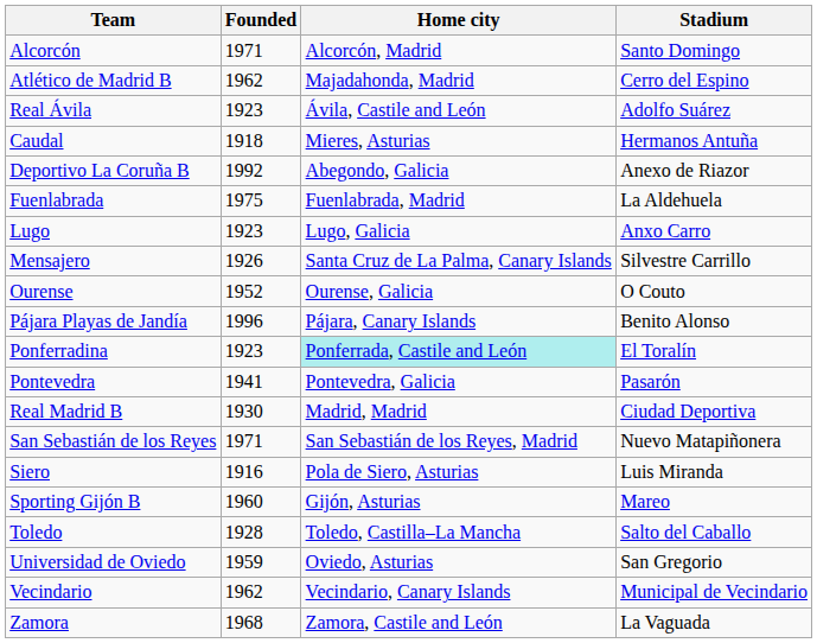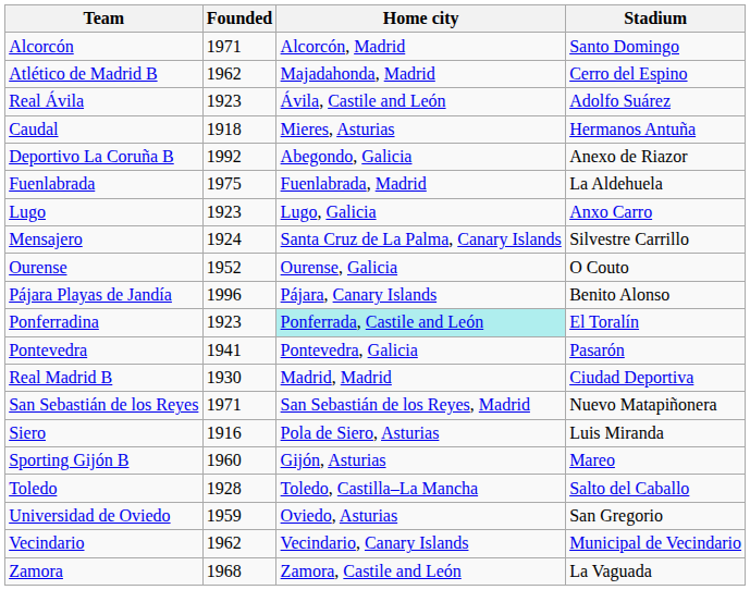 <table class="wikitable sortable">
 <tr>
 <th>Team</th>
 <th>Founded</th>
 <th>Home city</th>
 <th>Stadium</th>
 </tr>
 <tr>
 <td><a href='#'>Alcorcón</a></td>
 <td>1971</td>
 <td><a href='#'>Alcorcón</a>, <a href='#'>Madrid</a></td>
 <td><a href='#'>Santo Domingo</a></td>
 </tr>
 <tr>
 <td><a href='#'>Atlético de Madrid B</a></td>
 <td>1962</td>
 <td><a href='#'>Majadahonda</a>, <a href='#'>Madrid</a></td>
 <td><a href='#'>Cerro del Espino</a></td>
 </tr>
 <tr>
 <td><a href='#'>Real Ávila</a></td>
 <td>1923</td>
 <td><a href='#'>Ávila</a>, <a href='#'>Castile and León</a></td>
 <td><a href='#'>Adolfo Suárez</a></td>
 </tr>
 <tr>
 <td><a href='#'>Caudal</a></td>
 <td>1918</td>
 <td><a href='#'>Mieres</a>, <a href='#'>Asturias</a></td>
 <td><a href='#'>Hermanos Antuña</a></td>
 </tr>
 <tr>
 <td><a href='#'>Deportivo La Coruña B</a></td>
 <td>1992</td>
 <td><a href='#'>Abegondo</a>, <a href='#'>Galicia</a></td>
 <td>Anexo de Riazor</td>
 </tr>
 <tr>
 <td><a href='#'>Fuenlabrada</a></td>
 <td>1975</td>
 <td><a href='#'>Fuenlabrada</a>, <a href='#'>Madrid</a></td>
 <td>La Aldehuela</td>
 </tr>
 <tr>
 <td><a href='#'>Lugo</a></td>
 <td>1923</td>
 <td><a href='#'>Lugo</a>, <a href='#'>Galicia</a></td>
 <td><a href='#'>Anxo Carro</a></td>
 </tr>
 <tr>
 <td><a href='#'>Mensajero</a></td>
-<td>1926</td>
+<td>1924</td>
 <td><a href='#'>Santa Cruz de La Palma</a>, <a href='#'>Canary Islands</a></td>
 <td>Silvestre Carrillo</td>
 </tr>
 <tr>
 <td><a href='#'>Ourense</a></td>
 <td>1952</td>
 <td><a href='#'>Ourense</a>, <a href='#'>Galicia</a></td>
 <td>O Couto</td>
 </tr>
 <tr>
 <td><a href='#'>Pájara Playas de Jandía</a></td>
 <td>1996</td>
 <td><a href='#'>Pájara</a>, <a href='#'>Canary Islands</a></td>
 <td>Benito Alonso</td>
 </tr>
 <tr>
 <td><a href='#'>Ponferradina</a></td>
 <td>1923</td>
 <td style="background: paleturquoise;"><a href='#'>Ponferrada</a>, <a href='#'>Castile and León</a></td>
 <td><a href='#'>El Toralín</a></td>
 </tr>
 <tr>
 <td><a href='#'>Pontevedra</a></td>
 <td>1941</td>
 <td><a href='#'>Pontevedra</a>, <a href='#'>Galicia</a></td>
 <td><a href='#'>Pasarón</a></td>
 </tr>
 <tr>
 <td><a href='#'>Real Madrid B</a></td>
 <td>1930</td>
 <td><a href='#'>Madrid</a>, <a href='#'>Madrid</a></td>
 <td><a href='#'>Ciudad Deportiva</a></td>
 </tr>
 <tr>
 <td><a href='#'>San Sebastián de los Reyes</a></td>
 <td>1971</td>
 <td><a href='#'>San Sebastián de los Reyes</a>, <a href='#'>Madrid</a></td>
 <td>Nuevo Matapiñonera</td>
 </tr>
 <tr>
 <td><a href='#'>Siero</a></td>
 <td>1916</td>
 <td><a href='#'>Pola de Siero</a>, <a href='#'>Asturias</a></td>
 <td>Luis Miranda</td>
 </tr>
 <tr>
 <td><a href='#'>Sporting Gijón B</a></td>
 <td>1960</td>
 <td><a href='#'>Gijón</a>, <a href='#'>Asturias</a></td>
 <td><a href='#'>Mareo</a></td>
 </tr>
 <tr>
 <td><a href='#'>Toledo</a></td>
 <td>1928</td>
 <td><a href='#'>Toledo</a>, <a href='#'>Castilla–La Mancha</a></td>
 <td><a href='#'>Salto del Caballo</a></td>
 </tr>
 <tr>
 <td><a href='#'>Universidad de Oviedo</a></td>
 <td>1959</td>
 <td><a href='#'>Oviedo</a>, <a href='#'>Asturias</a></td>
 <td>San Gregorio</td>
 </tr>
 <tr>
 <td><a href='#'>Vecindario</a></td>
 <td>1962</td>
 <td><a href='#'>Vecindario</a>, <a href='#'>Canary Islands</a></td>
 <td><a href='#'>Municipal de Vecindario</a></td>
 </tr>
 <tr>
 <td><a href='#'>Zamora</a></td>
 <td>1968</td>
 <td><a href='#'>Zamora</a>, <a href='#'>Castile and León</a></td>
 <td>La Vaguada</td>
 </tr>
 </table>
